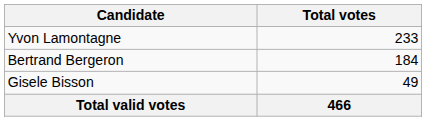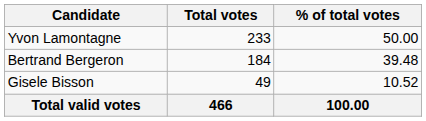 <table class="wikitable" width="475">
 <tr>
 <th align="left">Candidate</th>
 <th align="right">Total votes</th>
+<th align="right">% of total votes</th>
 </tr>
 <tr>
 <td align="left">Yvon Lamontagne</td>
 <td align="right">233</td>
+<td align="right">50.00</td>
 </tr>
 <tr>
 <td align="left">Bertrand Bergeron</td>
 <td align="right">184</td>
+<td align="right">39.48</td>
 </tr>
 <tr>
 <td align="left">Gisele Bisson</td>
 <td align="right">49</td>
+<td align="right">10.52</td>
 </tr>
 <tr bgcolor="#EEEEEE">
 <th align="left">Total valid votes</th>
 <th align="right"><strong>466</strong></th>
+<th align="right"><strong>100.00</strong></th>
 </tr>
 </table>
